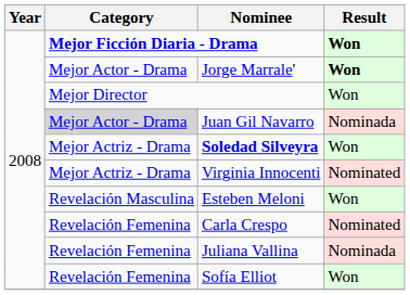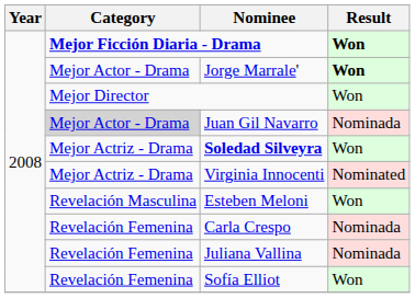 <table class="wikitable">
 <tr>
 <th>Year</th>
 <th>Category</th>
 <th>Nominee</th>
 <th>Result</th>
 </tr>
 <tr>
 <td rowspan=10>2008</td>
 <td colspan=2><strong><a href='#'>Mejor Ficción Diaria - Drama</a></strong></td>
 <td style="background: #ddffdd"><strong>Won</strong></td>
 </tr>
 <tr>
 <td><a href='#'>Mejor Actor - Drama</a></td>
 <td><a href='#'>Jorge Marrale</a>'</td>
 <td style="background: #ddffdd"><strong>Won</strong></td>
 </tr>
 <tr>
 <td colspan=2><a href='#'>Mejor Director</a></td>
 <td style="background: #ddffdd">Won</td>
 </tr>
 <tr>
 <td style="background: lightgrey;"><a href='#'>Mejor Actor - Drama</a></td>
 <td><a href='#'>Juan Gil Navarro</a></td>
 <td style="background: #ffdddd">Nominada</td>
 </tr>
 <tr>
 <td><a href='#'>Mejor Actriz - Drama</a></td>
 <td><strong><a href='#'>Soledad Silveyra</a></strong></td>
 <td style="background: #ddffdd">Won</td>
 </tr>
 <tr>
 <td><a href='#'>Mejor Actriz - Drama</a></td>
 <td><a href='#'>Virginia Innocenti</a></td>
 <td style="background: #ffdddd">Nominated</td>
 </tr>
 <tr>
 <td><a href='#'>Revelación Masculina</a></td>
 <td><a href='#'>Esteben Meloni</a></td>
 <td style="background: #ddffdd">Won</td>
 </tr>
 <tr>
 <td><a href='#'>Revelación Femenina</a></td>
 <td><a href='#'>Carla Crespo</a></td>
-<td style="background: #ffdddd">Nominated</td>
+<td style="background: #ffdddd">Nominada</td>
 </tr>
 <tr>
 <td><a href='#'>Revelación Femenina</a></td>
 <td><a href='#'>Juliana Vallina</a></td>
 <td style="background: #ffdddd">Nominada</td>
 </tr>
 <tr>
 <td><a href='#'>Revelación Femenina</a></td>
 <td><a href='#'>Sofía Elliot</a></td>
 <td style="background: #ddffdd">Won</td>
 </tr>
 <tr>
 </tr>
 </table>
